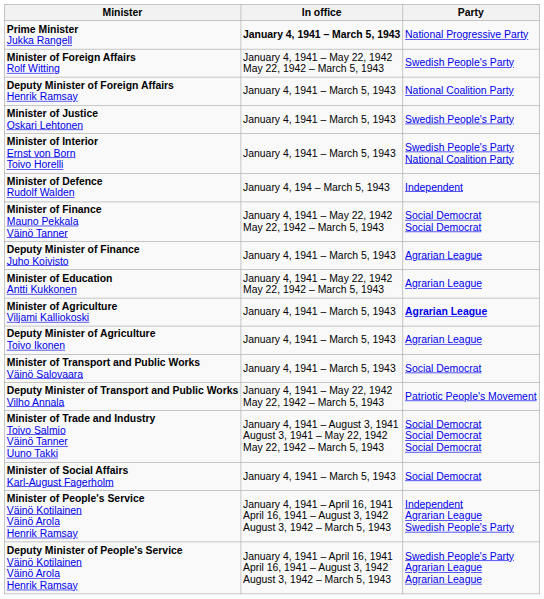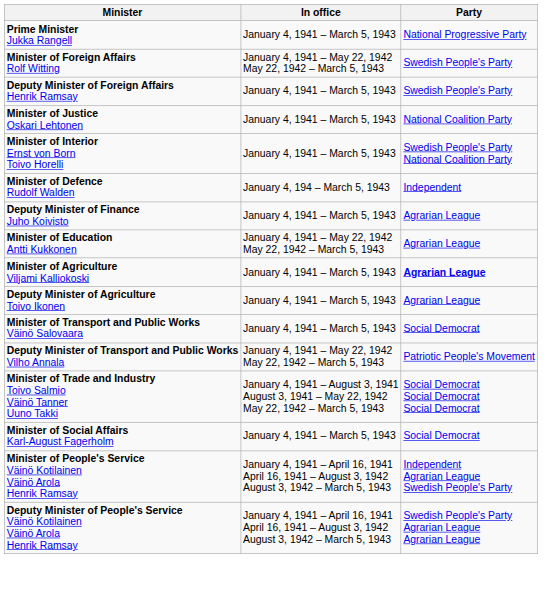 <table class="wikitable">
 <tr>
 <th>Minister</th>
 <th>In office</th>
 <th>Party</th>
 </tr>
 <tr>
 <td><strong>Prime Minister</strong><br><a href='#'>Jukka Rangell</a></td>
-<td><strong>January 4, 1941 – March 5, 1943</strong></td>
+<td>January 4, 1941 – March 5, 1943</td>
 <td><a href='#'>National Progressive Party</a></td>
 </tr>
 <tr>
 <td><strong>Minister of Foreign Affairs</strong><br><a href='#'>Rolf Witting</a></td>
 <td>January 4, 1941 – May 22, 1942  <br>May 22, 1942 – March 5, 1943</td>
 <td><a href='#'>Swedish People's Party</a></td>
 </tr>
 <tr>
 <td><strong>Deputy Minister of Foreign Affairs</strong><br><a href='#'>Henrik Ramsay</a></td>
 <td>January 4, 1941 – March 5, 1943</td>
-<td><a href='#'>National Coalition Party</a></td>
+<td><a href='#'>Swedish People's Party</a></td>
 </tr>
 <tr>
 <td><strong>Minister of Justice</strong><br><a href='#'>Oskari Lehtonen</a></td>
 <td>January 4, 1941 – March 5, 1943</td>
-<td><a href='#'>Swedish People's Party</a></td>
+<td><a href='#'>National Coalition Party</a></td>
 </tr>
 <tr>
 <td><strong>Minister of Interior</strong><br><a href='#'>Ernst von Born</a>  <br><a href='#'>Toivo Horelli</a></td>
 <td>January 4, 1941 – March 5, 1943</td>
 <td><a href='#'>Swedish People's Party</a><br><a href='#'>National Coalition Party</a></td>
 </tr>
 <tr>
 <td><strong>Minister of Defence</strong><br><a href='#'>Rudolf Walden</a></td>
 <td>January 4, 194 – March 5, 1943</td>
 <td><a href='#'>Independent</a></td>
-</tr>
-<tr>
-<td><strong>Minister of Finance</strong><br><a href='#'>Mauno Pekkala</a>  <br><a href='#'>Väinö Tanner</a></td>
-<td>January 4, 1941 – May 22, 1942  <br>May 22, 1942 – March 5, 1943</td>
-<td><a href='#'>Social Democrat</a><br><a href='#'>Social Democrat</a></td>
 </tr>
 <tr>
 <td><strong>Deputy Minister of Finance</strong><br><a href='#'>Juho Koivisto</a></td>
 <td>January 4, 1941 – March 5, 1943</td>
 <td><a href='#'>Agrarian League</a></td>
 </tr>
 <tr>
 <td><strong>Minister of Education</strong><br><a href='#'>Antti Kukkonen</a></td>
 <td>January 4, 1941 – May 22, 1942  <br>May 22, 1942 – March 5, 1943</td>
 <td><a href='#'>Agrarian League</a></td>
 </tr>
 <tr>
 <td><strong>Minister of Agriculture</strong><br><a href='#'>Viljami Kalliokoski</a></td>
 <td>January 4, 1941 – March 5, 1943</td>
 <td><strong><a href='#'>Agrarian League</a></strong></td>
 </tr>
 <tr>
 <td><strong>Deputy Minister of Agriculture</strong><br><a href='#'>Toivo Ikonen</a></td>
 <td>January 4, 1941 – March 5, 1943</td>
 <td><a href='#'>Agrarian League</a></td>
 </tr>
 <tr>
 <td><strong>Minister of Transport and Public Works</strong><br><a href='#'>Väinö Salovaara</a></td>
 <td>January 4, 1941 – March 5, 1943</td>
 <td><a href='#'>Social Democrat</a></td>
 </tr>
 <tr>
 <td><strong>Deputy Minister of Transport and Public Works</strong><br><a href='#'>Vilho Annala</a></td>
 <td>January 4, 1941 – May 22, 1942  <br>May 22, 1942 – March 5, 1943</td>
 <td><a href='#'>Patriotic People's Movement</a></td>
 </tr>
 <tr>
 <td><strong>Minister of Trade and Industry</strong><br><a href='#'>Toivo Salmio</a> <br><a href='#'>Väinö Tanner</a> <br><a href='#'>Uuno Takki</a></td>
 <td>January 4, 1941 – August 3, 1941<br>August 3, 1941 – May 22, 1942<br>May 22, 1942 – March 5, 1943</td>
 <td><a href='#'>Social Democrat</a> <br><a href='#'>Social Democrat</a> <br><a href='#'>Social Democrat</a></td>
 </tr>
 <tr>
 <td><strong>Minister of Social Affairs</strong><br><a href='#'>Karl-August Fagerholm</a></td>
 <td>January 4, 1941 – March 5, 1943</td>
 <td><a href='#'>Social Democrat</a></td>
 </tr>
 <tr>
 <td><strong>Minister of People's Service</strong><br><a href='#'>Väinö Kotilainen</a> <br><a href='#'>Väinö Arola</a> <br><a href='#'>Henrik Ramsay</a></td>
 <td>January 4, 1941 – April 16, 1941 <br>April 16, 1941 – August 3, 1942 <br>August 3, 1942 – March 5, 1943</td>
 <td><a href='#'>Independent</a><br><a href='#'>Agrarian League</a><br><a href='#'>Swedish People's Party</a></td>
 </tr>
 <tr>
 <td><strong>Deputy Minister of People's Service</strong><br><a href='#'>Väinö Kotilainen</a> <br><a href='#'>Väinö Arola</a> <br><a href='#'>Henrik Ramsay</a></td>
 <td>January 4, 1941 – April 16, 1941 <br>April 16, 1941 – August 3, 1942 <br>August 3, 1942 – March 5, 1943</td>
 <td><a href='#'>Swedish People's Party</a><br><a href='#'>Agrarian League</a><br><a href='#'>Agrarian League</a></td>
 </tr>
 </table>
